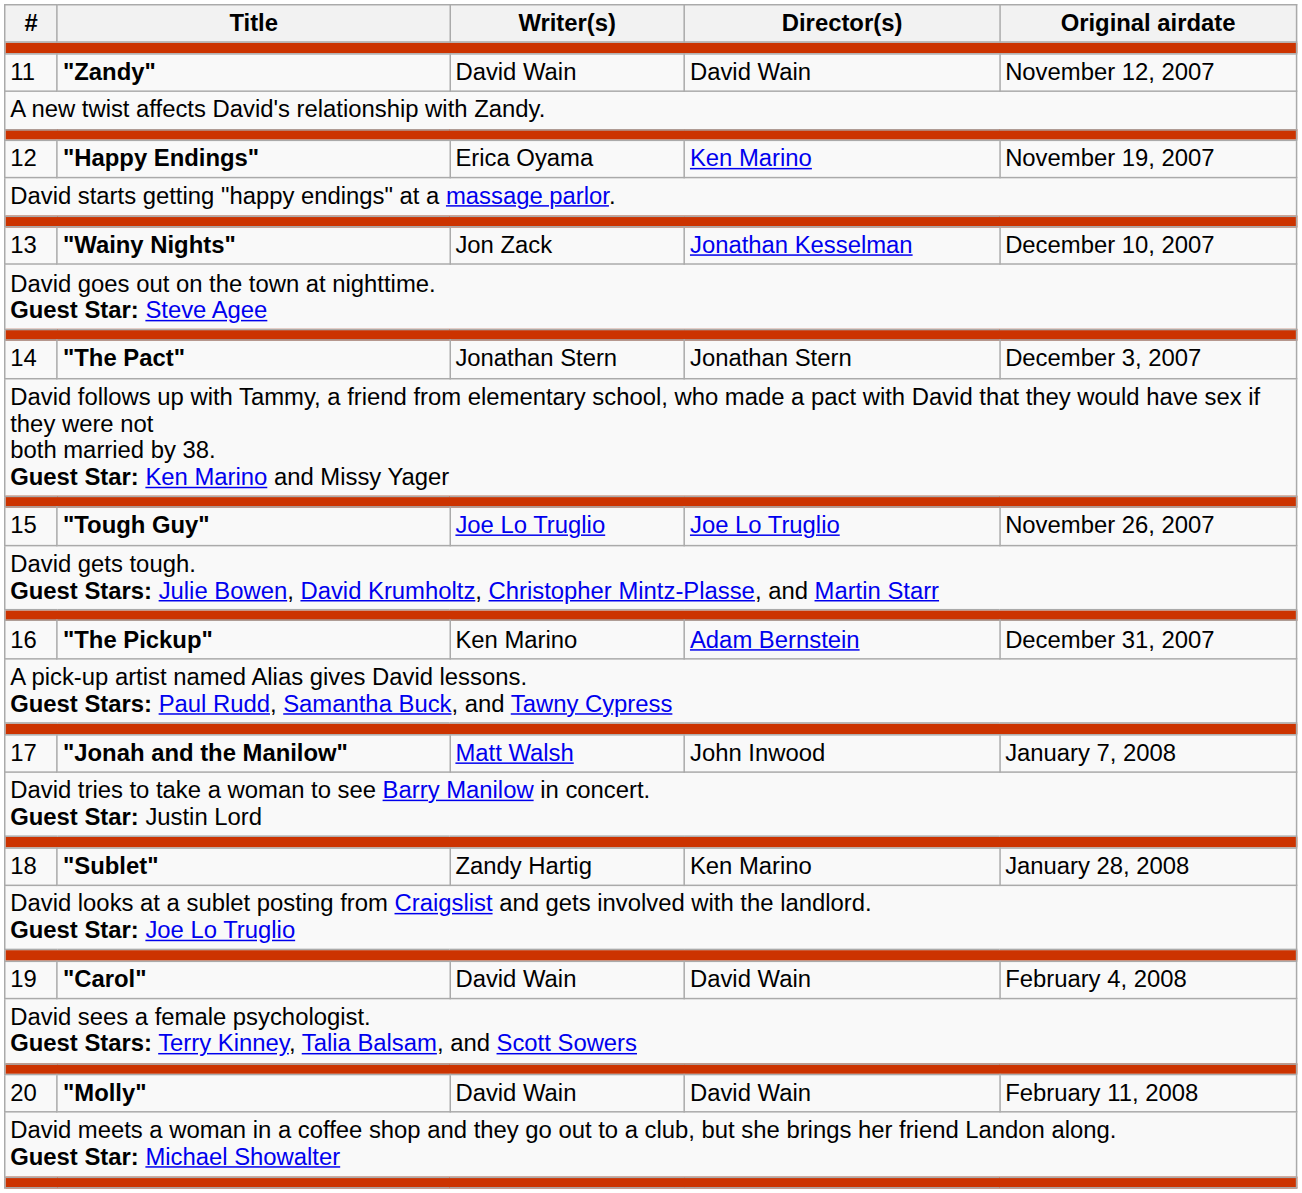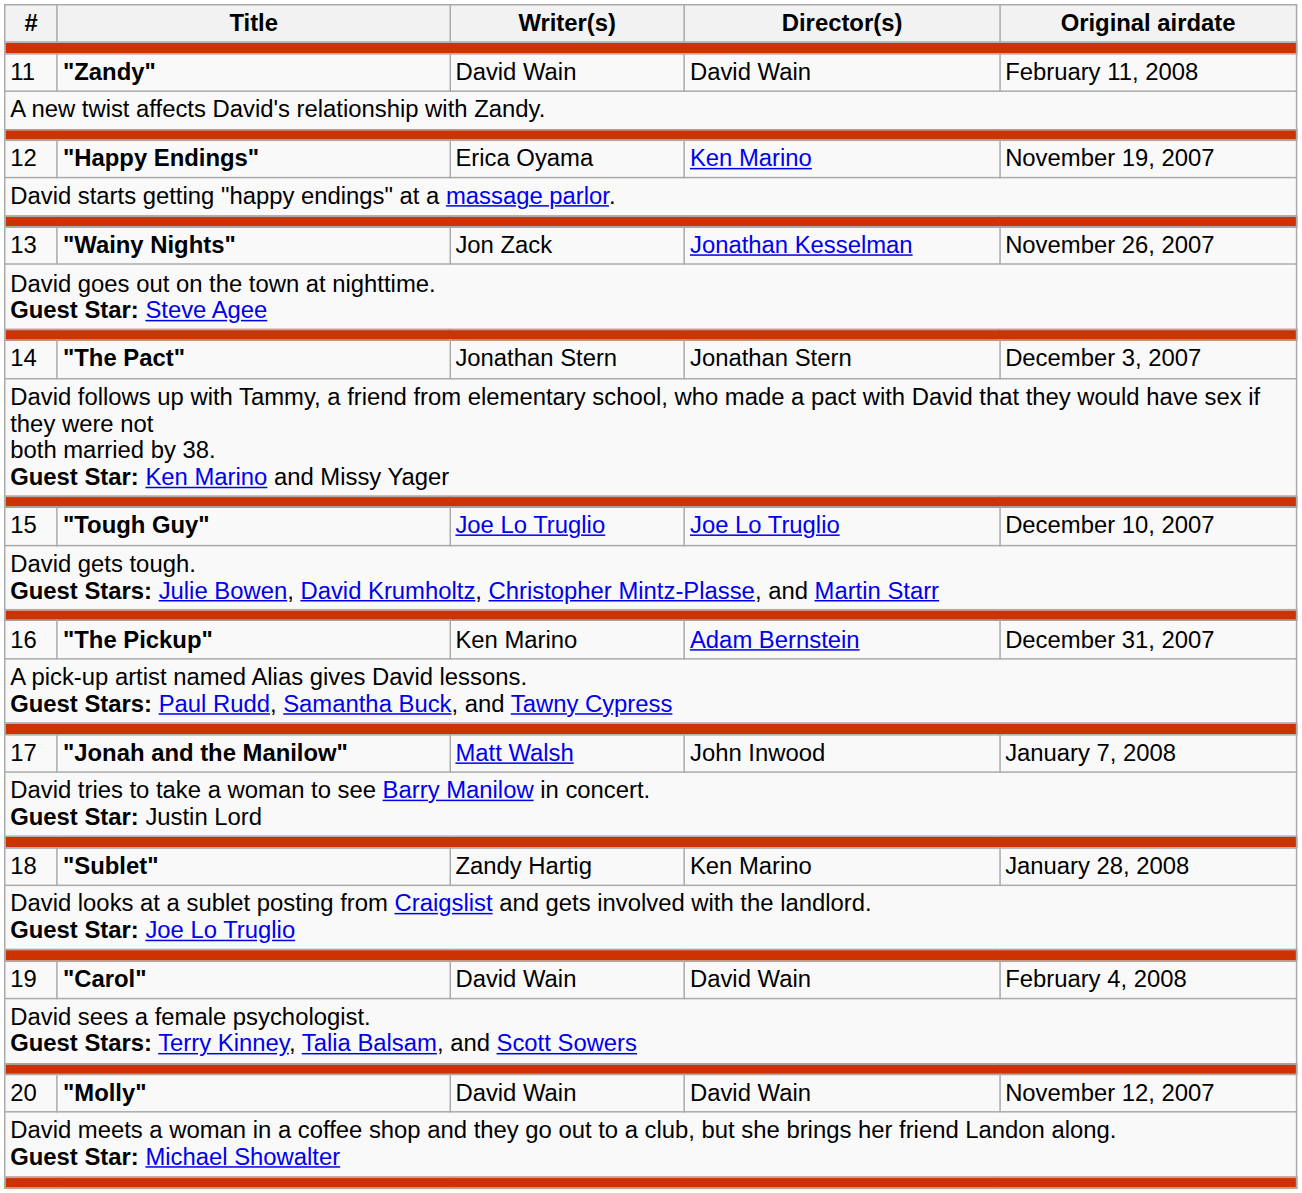 <table class="wikitable">
 <tr>
 <th>#</th>
 <th>Title</th>
 <th>Writer(s)</th>
 <th>Director(s)</th>
 <th>Original airdate</th>
 </tr>
 <tr>
 <td colspan="6" bgcolor="CC3300"></td>
 </tr>
 <tr>
 <td>11</td>
 <td><strong>"Zandy"</strong></td>
 <td>David Wain</td>
 <td>David Wain</td>
-<td>November 12, 2007</td>
+<td>February 11, 2008</td>
 </tr>
 <tr>
 <td colspan="6">A new twist affects David's relationship with Zandy.</td>
 </tr>
 <tr>
 <td colspan="6" bgcolor="#CC3300"></td>
 </tr>
 <tr>
 <td>12</td>
 <td><strong>"Happy Endings"</strong></td>
 <td>Erica Oyama</td>
 <td><a href='#'>Ken Marino</a></td>
 <td>November 19, 2007</td>
 </tr>
 <tr>
 <td colspan="6">David starts getting "happy endings" at a <a href='#'>massage parlor</a>.</td>
 </tr>
 <tr>
 <td colspan="6" bgcolor="#CC3300"></td>
 </tr>
 <tr>
 <td>13</td>
 <td><strong>"Wainy Nights"</strong></td>
 <td>Jon Zack</td>
 <td><a href='#'>Jonathan Kesselman</a></td>
-<td>December 10, 2007</td>
+<td>November 26, 2007</td>
 </tr>
 <tr>
 <td colspan="6">David goes out on the town at nighttime.<br><strong>Guest Star:</strong> <a href='#'>Steve Agee</a></td>
 </tr>
 <tr>
 <td colspan="6" bgcolor="#CC3300"></td>
 </tr>
 <tr>
 <td>14</td>
 <td><strong>"The Pact"</strong></td>
 <td>Jonathan Stern</td>
 <td>Jonathan Stern</td>
 <td>December 3, 2007</td>
 </tr>
 <tr>
 <td colspan="6">David follows up with Tammy, a friend from elementary school, who made a pact with David that they would have sex if they were not <br> both married by 38.<br><strong>Guest Star:</strong> <a href='#'>Ken Marino</a> and Missy Yager</td>
 </tr>
 <tr>
 <td colspan="6" bgcolor="#CC3300"></td>
 </tr>
 <tr>
 <td>15</td>
 <td><strong>"Tough Guy"</strong></td>
 <td><a href='#'>Joe Lo Truglio</a></td>
 <td><a href='#'>Joe Lo Truglio</a></td>
-<td>November 26, 2007</td>
+<td>December 10, 2007</td>
 </tr>
 <tr>
 <td colspan="6">David gets tough.<br><strong>Guest Stars:</strong> <a href='#'>Julie Bowen</a>, <a href='#'>David Krumholtz</a>, <a href='#'>Christopher Mintz-Plasse</a>, and <a href='#'>Martin Starr</a></td>
 </tr>
 <tr>
 <td colspan="6" bgcolor="#CC3300"></td>
 </tr>
 <tr>
 <td>16</td>
 <td><strong>"The Pickup"</strong></td>
 <td>Ken Marino</td>
 <td><a href='#'>Adam Bernstein</a></td>
 <td>December 31, 2007</td>
 </tr>
 <tr>
 <td colspan="6">A pick-up artist named Alias gives David lessons.<br><strong>Guest Stars:</strong> <a href='#'>Paul Rudd</a>, <a href='#'>Samantha Buck</a>, and <a href='#'>Tawny Cypress</a></td>
 </tr>
 <tr>
 <td colspan="6" bgcolor="#CC3300"></td>
 </tr>
 <tr>
 <td>17</td>
 <td><strong>"Jonah and the Manilow"</strong></td>
 <td><a href='#'>Matt Walsh</a></td>
 <td>John Inwood</td>
 <td>January 7, 2008</td>
 </tr>
 <tr>
 <td colspan="6">David tries to take a woman to see <a href='#'>Barry Manilow</a> in concert.<br><strong>Guest Star:</strong> Justin Lord</td>
 </tr>
 <tr>
 <td colspan="6" bgcolor="#CC3300"></td>
 </tr>
 <tr>
 <td>18</td>
 <td><strong>"Sublet"</strong></td>
 <td>Zandy Hartig</td>
 <td>Ken Marino</td>
 <td>January 28, 2008</td>
 </tr>
 <tr>
 <td colspan="6">David looks at a sublet posting from <a href='#'>Craigslist</a> and gets involved with the landlord.<br><strong>Guest Star:</strong> <a href='#'>Joe Lo Truglio</a></td>
 </tr>
 <tr>
 <td colspan="6" bgcolor="#CC3300"></td>
 </tr>
 <tr>
 <td>19</td>
 <td><strong>"Carol"</strong></td>
 <td>David Wain</td>
 <td>David Wain</td>
 <td>February 4, 2008</td>
 </tr>
 <tr>
 <td colspan="6">David sees a female psychologist.<br><strong>Guest Stars:</strong> <a href='#'>Terry Kinney</a>, <a href='#'>Talia Balsam</a>, and <a href='#'>Scott Sowers</a></td>
 </tr>
 <tr>
 <td colspan="6" bgcolor="#CC3300"></td>
 </tr>
 <tr>
 <td>20</td>
 <td><strong>"Molly"</strong></td>
 <td>David Wain</td>
 <td>David Wain</td>
-<td>February 11, 2008</td>
+<td>November 12, 2007</td>
 </tr>
 <tr>
 <td colspan="6">David meets a woman in a coffee shop and they go out to a club, but she brings her friend Landon along.<br><strong>Guest Star:</strong> <a href='#'>Michael Showalter</a></td>
 </tr>
 <tr>
 <td colspan="6" bgcolor="#CC3300"></td>
 </tr>
 </table>
